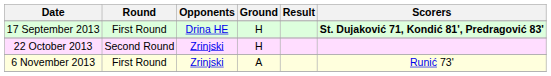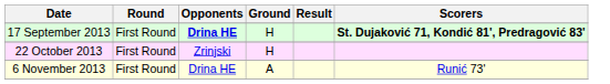 <table class="wikitable" style="text-align:center">
 <tr>
 <th>Date</th>
 <th>Round</th>
 <th>Opponents</th>
 <th>Ground</th>
 <th>Result</th>
 <th>Scorers</th>
 </tr>
 <tr>
 </tr>
 <tr bgcolor="#ddffdd">
 <td>17 September 2013</td>
 <td>First Round</td>
-<td><a href='#'>Drina HE</a></td>
+<td><strong><a href='#'>Drina HE</a></strong></td>
 <td>H</td>
 <td></td>
 <td><strong>St. Dujaković 71, Kondić 81', Predragović 83'</strong></td>
 </tr>
 <tr>
 </tr>
 <tr bgcolor="#ffddff">
 <td>22 October 2013</td>
-<td>Second Round</td>
+<td>First Round</td>
 <td><a href='#'>Zrinjski</a></td>
 <td>H</td>
 <td></td>
 <td></td>
 </tr>
 <tr>
 </tr>
 <tr bgcolor="#ffffdd">
 <td>6 November 2013</td>
 <td>First Round</td>
-<td><a href='#'>Zrinjski</a></td>
+<td><a href='#'>Drina HE</a></td>
 <td>A</td>
 <td></td>
 <td><a href='#'>Runić</a> 73'</td>
 </tr>
 <tr>
 </tr>
 </table>
